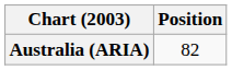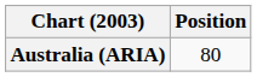 <table class="wikitable plainrowheaders">
 <tr>
 <th>Chart (2003)</th>
 <th>Position</th>
 </tr>
 <tr>
 <th scope="row">Australia (ARIA)</th>
-<td align="center">82</td>
+<td align="center">80</td>
 </tr>
 </table>
